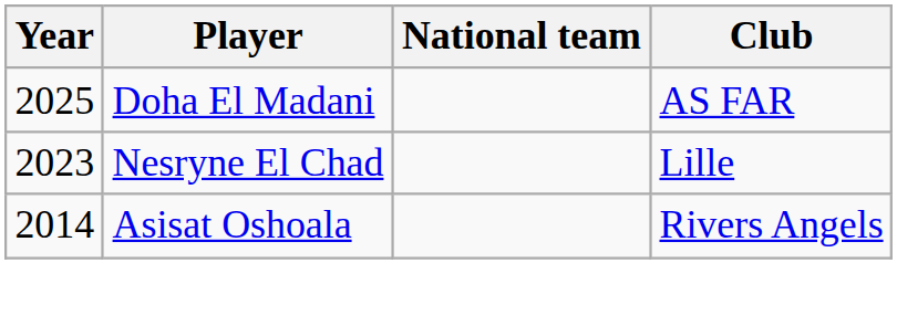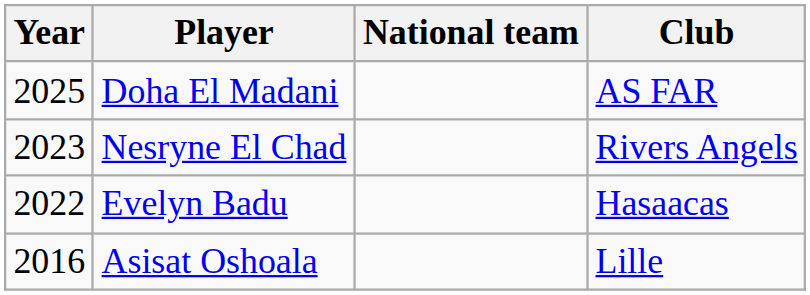 <table class="wikitable">
 <tr>
 <th>Year</th>
 <th>Player</th>
 <th>National team</th>
 <th>Club</th>
 </tr>
 <tr>
 <td>2025</td>
 <td><a href='#'>Doha El Madani</a></td>
 <td></td>
 <td> <a href='#'>AS FAR</a></td>
 </tr>
 <tr>
 <td>2023</td>
 <td><a href='#'>Nesryne El Chad</a></td>
 <td></td>
+<td> <a href='#'>Rivers Angels</a></td>
+</tr>
+<tr>
+<td>2022</td>
+<td><a href='#'>Evelyn Badu</a></td>
+<td></td>
+<td> <a href='#'>Hasaacas</a></td>
+</tr>
+<tr>
+<td>2016</td>
+<td><a href='#'>Asisat Oshoala</a></td>
+<td></td>
 <td> <a href='#'>Lille</a></td>
 </tr>
-<tr>
-<td>2014</td>
-<td><a href='#'>Asisat Oshoala</a></td>
-<td></td>
-<td> <a href='#'>Rivers Angels</a></td>
-</tr>
 </table>
